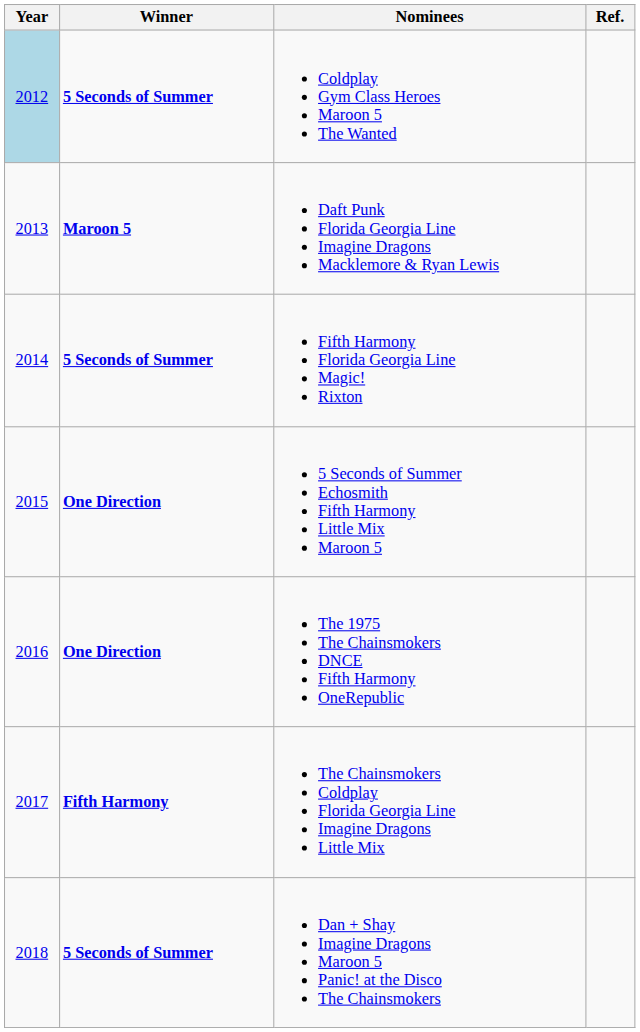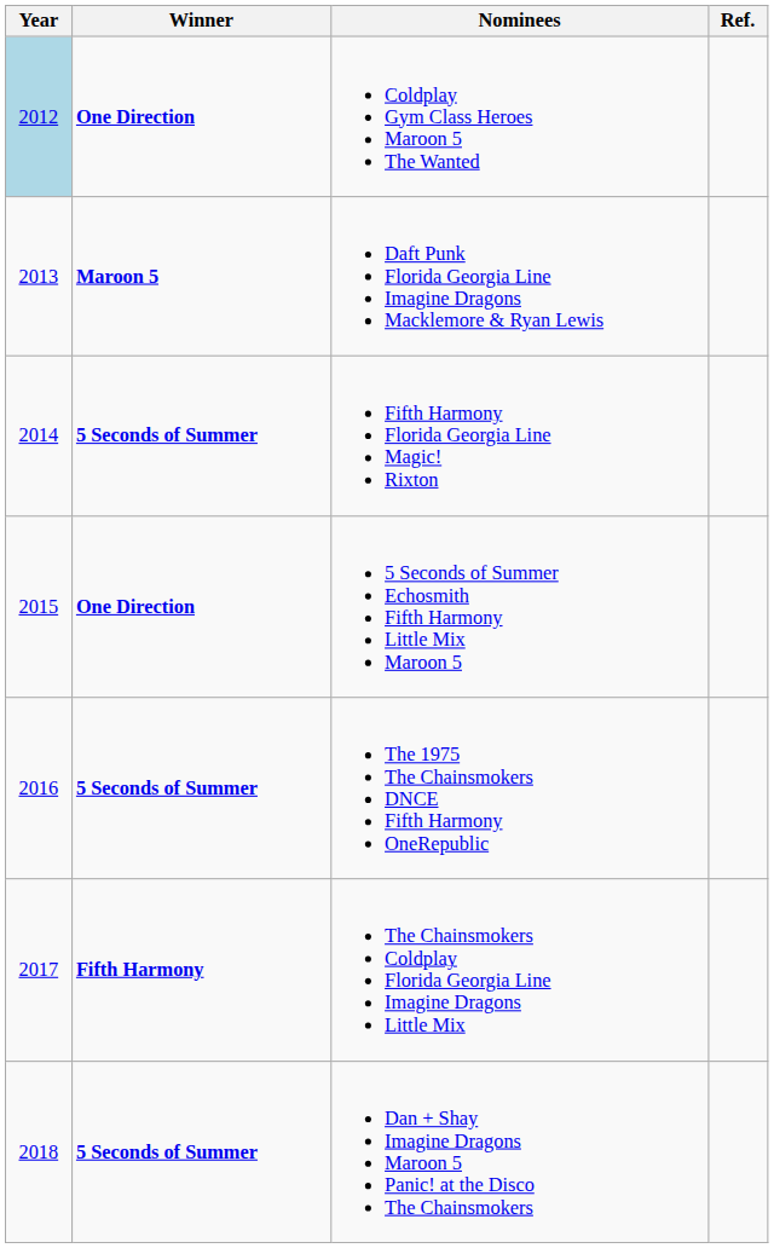 <table class="wikitable" width=70%>
 <tr>
 <th>Year</th>
 <th>Winner</th>
 <th>Nominees</th>
 <th>Ref.</th>
 </tr>
 <tr>
 <td align="center" style="background: lightblue;"><a href='#'>2012</a></td>
-<td><strong><a href='#'>5 Seconds of Summer</a></strong></td>
+<td><strong><a href='#'>One Direction</a></strong></td>
 <td><br><ul><li><a href='#'>Coldplay</a></li><li><a href='#'>Gym Class Heroes</a></li><li><a href='#'>Maroon 5</a></li><li><a href='#'>The Wanted</a></li></ul></td>
 <td align="center"></td>
 </tr>
 <tr>
 <td align="center"><a href='#'>2013</a></td>
 <td><strong><a href='#'>Maroon 5</a></strong></td>
 <td><br><ul><li><a href='#'>Daft Punk</a></li><li><a href='#'>Florida Georgia Line</a></li><li><a href='#'>Imagine Dragons</a></li><li><a href='#'>Macklemore & Ryan Lewis</a></li></ul></td>
 <td align="center"></td>
 </tr>
 <tr>
 <td align="center"><a href='#'>2014</a></td>
 <td><strong><a href='#'>5 Seconds of Summer</a></strong></td>
 <td><br><ul><li><a href='#'>Fifth Harmony</a></li><li><a href='#'>Florida Georgia Line</a></li><li><a href='#'>Magic!</a></li><li><a href='#'>Rixton</a></li></ul></td>
 <td align="center"></td>
 </tr>
 <tr>
 <td align="center"><a href='#'>2015</a></td>
 <td><strong><a href='#'>One Direction</a></strong></td>
 <td><br><ul><li><a href='#'>5 Seconds of Summer</a></li><li><a href='#'>Echosmith</a></li><li><a href='#'>Fifth Harmony</a></li><li><a href='#'>Little Mix</a></li><li><a href='#'>Maroon 5</a></li></ul></td>
 <td align="center"></td>
 </tr>
 <tr>
 <td align="center"><a href='#'>2016</a></td>
-<td><strong><a href='#'>One Direction</a></strong></td>
+<td><strong><a href='#'>5 Seconds of Summer</a></strong></td>
 <td><br><ul><li><a href='#'>The 1975</a></li><li><a href='#'>The Chainsmokers</a></li><li><a href='#'>DNCE</a></li><li><a href='#'>Fifth Harmony</a></li><li><a href='#'>OneRepublic</a></li></ul></td>
 <td align="center"></td>
 </tr>
 <tr>
 <td align="center"><a href='#'>2017</a></td>
 <td><strong><a href='#'>Fifth Harmony</a></strong></td>
 <td><br><ul><li><a href='#'>The Chainsmokers</a></li><li><a href='#'>Coldplay</a></li><li><a href='#'>Florida Georgia Line</a></li><li><a href='#'>Imagine Dragons</a></li><li><a href='#'>Little Mix</a></li></ul></td>
 <td align="center"></td>
 </tr>
 <tr>
 <td align="center"><a href='#'>2018</a></td>
 <td><strong><a href='#'>5 Seconds of Summer</a></strong></td>
 <td><br><ul><li><a href='#'>Dan + Shay</a></li><li><a href='#'>Imagine Dragons</a></li><li><a href='#'>Maroon 5</a></li><li><a href='#'>Panic! at the Disco</a></li><li><a href='#'>The Chainsmokers</a></li></ul></td>
 <td align="center"></td>
 </tr>
 </table>
